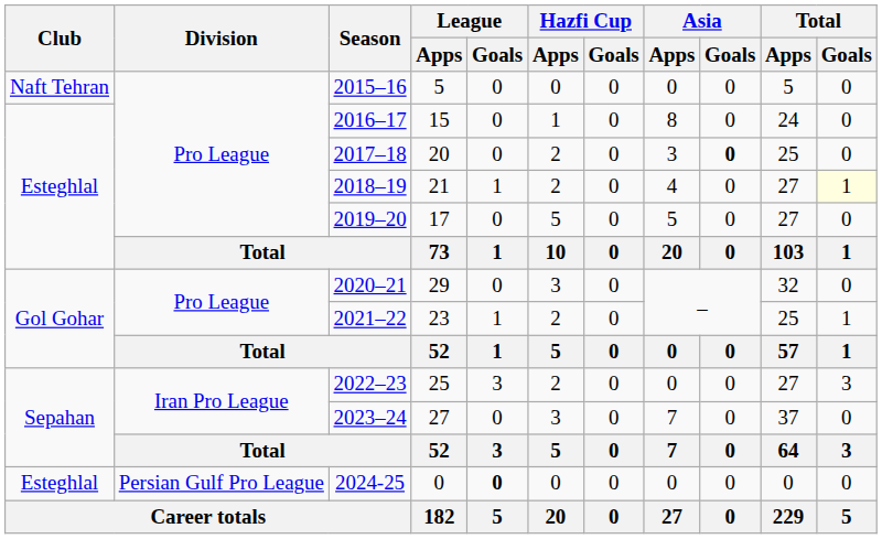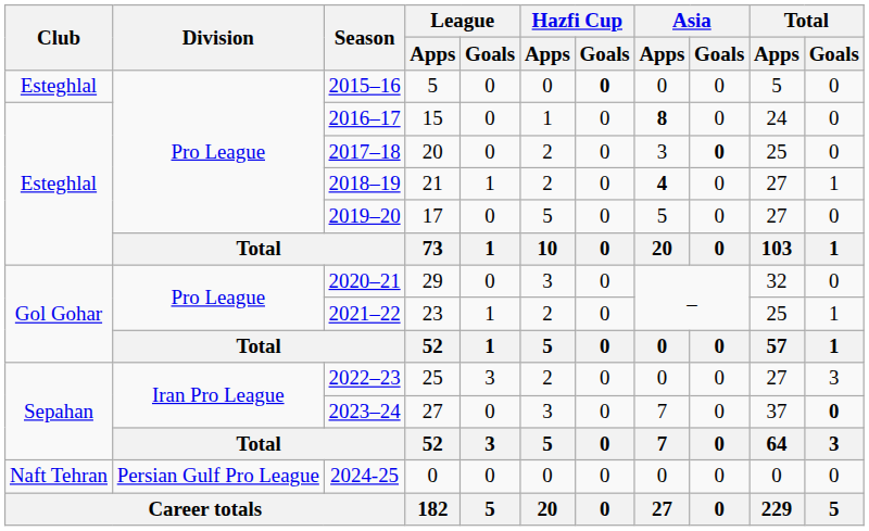 <table class="wikitable" style="text-align: center;">
 <tr>
 <th rowspan="2">Club</th>
 <th rowspan="2">Division</th>
 <th rowspan="2">Season</th>
 <th colspan="2">League</th>
 <th colspan="2"><a href='#'>Hazfi Cup</a></th>
 <th colspan="2"><a href='#'>Asia</a></th>
 <th colspan="2">Total</th>
 </tr>
 <tr>
 <th>Apps</th>
 <th>Goals</th>
 <th>Apps</th>
 <th>Goals</th>
 <th>Apps</th>
 <th>Goals</th>
 <th>Apps</th>
 <th>Goals</th>
 </tr>
 <tr>
-<td><a href='#'>Naft Tehran</a></td>
+<td><a href='#'>Esteghlal</a></td>
 <td rowspan="5"><a href='#'>Pro League</a></td>
 <td><a href='#'>2015–16</a></td>
 <td>5</td>
 <td>0</td>
 <td>0</td>
-<td>0</td>
+<td><strong>0</strong></td>
 <td>0</td>
 <td>0</td>
 <td>5</td>
 <td>0</td>
 </tr>
 <tr>
 <td rowspan="5"><a href='#'>Esteghlal</a></td>
 <td><a href='#'>2016–17</a></td>
 <td>15</td>
 <td>0</td>
 <td>1</td>
 <td>0</td>
-<td>8</td>
+<td><strong>8</strong></td>
 <td>0</td>
 <td>24</td>
 <td>0</td>
 </tr>
 <tr>
 <td><a href='#'>2017–18</a></td>
 <td>20</td>
 <td>0</td>
 <td>2</td>
 <td>0</td>
 <td>3</td>
 <td><strong>0</strong></td>
 <td>25</td>
 <td>0</td>
 </tr>
 <tr>
 <td><a href='#'>2018–19</a></td>
 <td>21</td>
 <td>1</td>
 <td>2</td>
 <td>0</td>
-<td>4</td>
+<td><strong>4</strong></td>
 <td>0</td>
 <td>27</td>
-<td style="background: lightyellow;">1</td>
+<td>1</td>
 </tr>
 <tr>
 <td><a href='#'>2019–20</a></td>
 <td>17</td>
 <td>0</td>
 <td>5</td>
 <td>0</td>
 <td>5</td>
 <td>0</td>
 <td>27</td>
 <td>0</td>
 </tr>
 <tr>
 <th colspan=2>Total</th>
 <th>73</th>
 <th>1</th>
 <th>10</th>
 <th>0</th>
 <th>20</th>
 <th>0</th>
 <th>103</th>
 <th>1</th>
 </tr>
 <tr>
 <td rowspan="3"><a href='#'>Gol Gohar</a></td>
 <td rowspan="2"><a href='#'>Pro League</a></td>
 <td><a href='#'>2020–21</a></td>
 <td>29</td>
 <td>0</td>
 <td>3</td>
 <td>0</td>
 <td colspan="2" rowspan="2">_</td>
 <td>32</td>
 <td>0</td>
 </tr>
 <tr>
 <td><a href='#'>2021–22</a></td>
 <td>23</td>
 <td>1</td>
 <td>2</td>
 <td>0</td>
 <td>25</td>
 <td>1</td>
 </tr>
 <tr>
 <th colspan=2>Total</th>
 <th>52</th>
 <th>1</th>
 <th>5</th>
 <th>0</th>
 <th>0</th>
 <th>0</th>
 <th>57</th>
 <th>1</th>
 </tr>
 <tr>
 <td rowspan="3"><a href='#'>Sepahan</a></td>
 <td rowspan="2"><a href='#'>Iran Pro League</a></td>
 <td><a href='#'>2022–23</a></td>
 <td>25</td>
 <td>3</td>
 <td>2</td>
 <td>0</td>
 <td>0</td>
 <td>0</td>
 <td>27</td>
 <td>3</td>
 </tr>
 <tr>
 <td><a href='#'>2023–24</a></td>
 <td>27</td>
 <td>0</td>
 <td>3</td>
 <td>0</td>
 <td>7</td>
 <td>0</td>
 <td>37</td>
-<td>0</td>
+<td><strong>0</strong></td>
 </tr>
 <tr>
 <th colspan=2>Total</th>
 <th>52</th>
 <th>3</th>
 <th>5</th>
 <th>0</th>
 <th>7</th>
 <th>0</th>
 <th>64</th>
 <th>3</th>
 </tr>
 <tr>
-<td><a href='#'>Esteghlal</a></td>
+<td><a href='#'>Naft Tehran</a></td>
 <td><a href='#'>Persian Gulf Pro League</a></td>
 <td><a href='#'>2024-25</a></td>
 <td>0</td>
-<td><strong>0</strong></td>
+<td>0</td>
 <td>0</td>
 <td>0</td>
 <td>0</td>
 <td>0</td>
 <td>0</td>
 <td>0</td>
 </tr>
 <tr>
 <th colspan="3">Career totals</th>
 <th>182</th>
 <th>5</th>
 <th>20</th>
 <th>0</th>
 <th>27</th>
 <th>0</th>
 <th>229</th>
 <th>5</th>
 </tr>
 </table>
